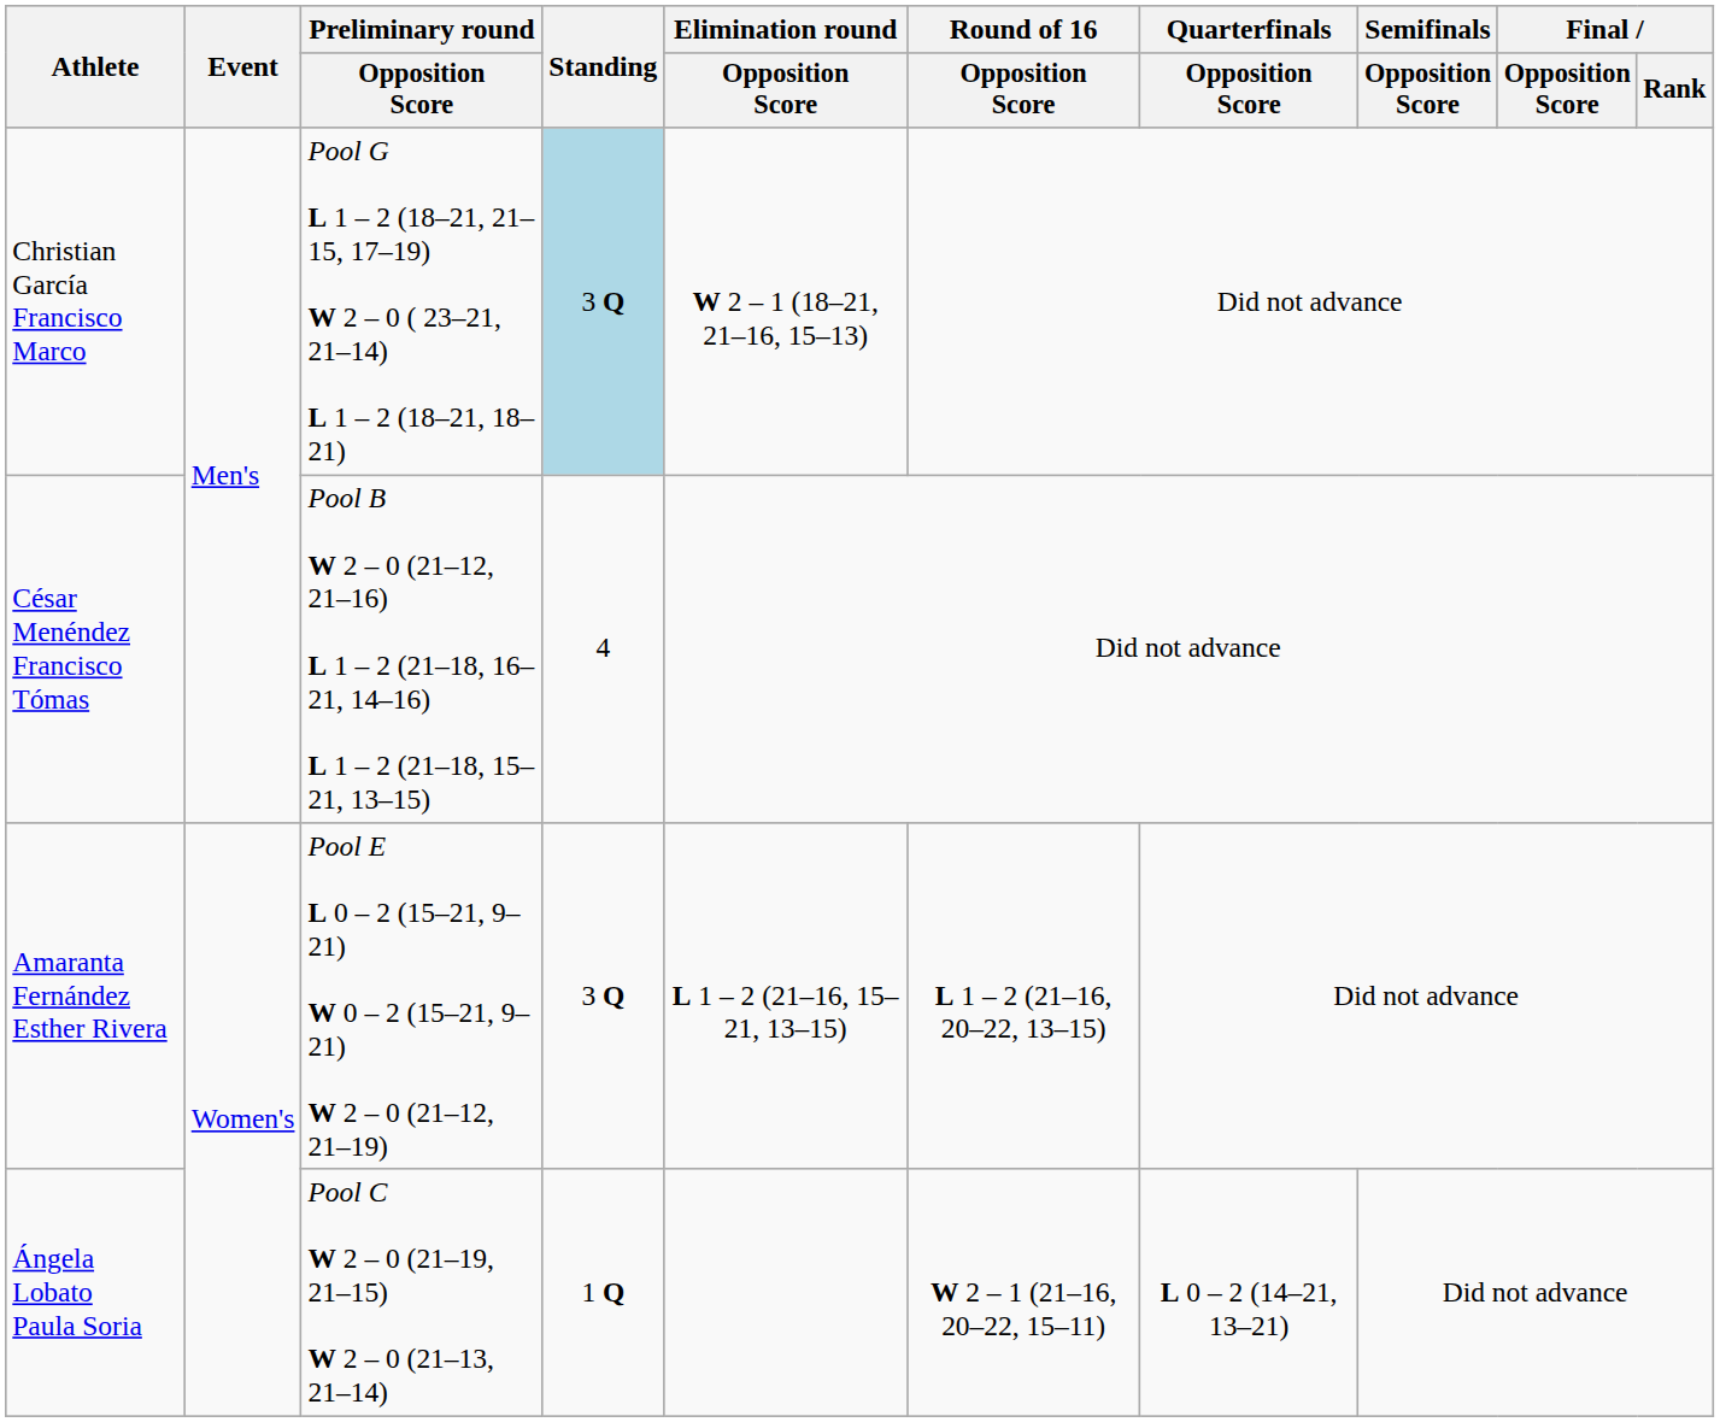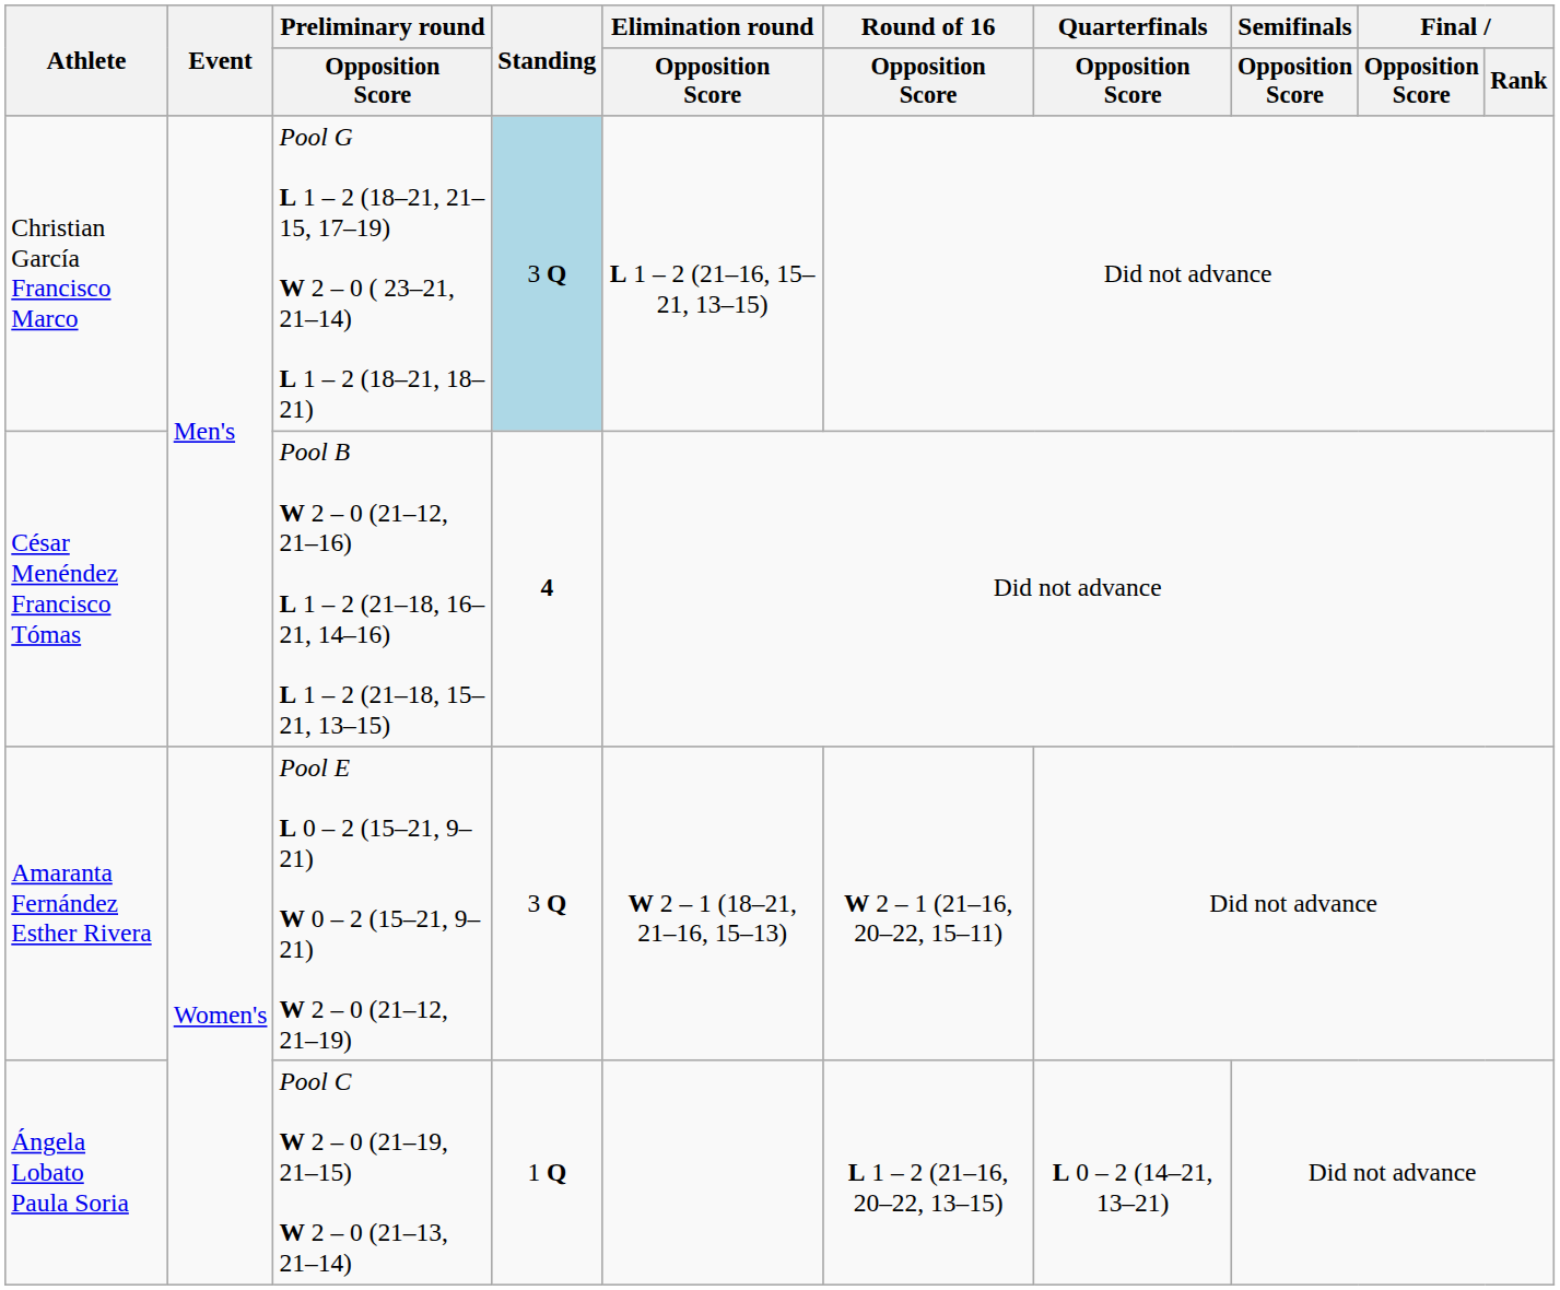 <table class=wikitable style="font-size:90%">
 <tr>
 <th rowspan="2">Athlete</th>
 <th rowspan="2">Event</th>
 <th>Preliminary round</th>
 <th rowspan="2">Standing</th>
 <th>Elimination round</th>
 <th>Round of 16</th>
 <th>Quarterfinals</th>
 <th>Semifinals</th>
 <th colspan=2>Final / </th>
 </tr>
 <tr style="font-size:95%">
 <th>Opposition<br>Score</th>
 <th>Opposition<br>Score</th>
 <th>Opposition<br>Score</th>
 <th>Opposition<br>Score</th>
 <th>Opposition<br>Score</th>
 <th>Opposition<br>Score</th>
 <th>Rank</th>
 </tr>
 <tr align=center>
 <td align=left>Christian García<br><a href='#'>Francisco Marco</a></td>
 <td align=left rowspan=2><a href='#'>Men's</a></td>
 <td align=left><em>Pool G</em><br><br><strong>L</strong> 1 – 2 (18–21, 21–15, 17–19)<br><br><strong>W</strong> 2 – 0 ( 23–21, 21–14)<br><br><strong>L</strong> 1 – 2 (18–21, 18–21)</td>
 <td style="background: lightblue;">3 <strong>Q</strong></td>
-<td><br><strong>W</strong> 2 – 1 (18–21, 21–16, 15–13)</td>
+<td><br><strong>L</strong> 1 – 2 (21–16, 15–21, 13–15)</td>
 <td colspan=5>Did not advance</td>
 </tr>
 <tr align=center>
 <td align=left><a href='#'>César Menéndez</a><br><a href='#'>Francisco Tómas</a></td>
 <td align=left><em>Pool B</em><br><br><strong>W</strong> 2 – 0 (21–12, 21–16)<br><br><strong>L</strong> 1 – 2 (21–18, 16–21, 14–16)<br><br><strong>L</strong> 1 – 2 (21–18, 15–21, 13–15)</td>
-<td>4</td>
+<td><strong>4</strong></td>
 <td colspan=6>Did not advance</td>
 </tr>
 <tr align=center>
 <td align=left><a href='#'>Amaranta Fernández</a><br><a href='#'>Esther Rivera</a></td>
 <td align=left rowspan=2><a href='#'>Women's</a></td>
 <td align=left><em>Pool E</em><br><br><strong>L</strong> 0 – 2 (15–21, 9–21)<br><br><strong>W</strong> 0 – 2 (15–21, 9–21)<br><br><strong>W</strong> 2 – 0 (21–12, 21–19)</td>
 <td>3 <strong>Q</strong></td>
-<td><br><strong>L</strong> 1 – 2 (21–16, 15–21, 13–15)</td>
-<td><br><strong>L</strong> 1 – 2 (21–16, 20–22, 13–15)</td>
+<td><br><strong>W</strong> 2 – 1 (18–21, 21–16, 15–13)</td>
+<td><br><strong>W</strong> 2 – 1 (21–16, 20–22, 15–11)</td>
 <td colspan=4>Did not advance</td>
 </tr>
 <tr align=center>
 <td align=left><a href='#'>Ángela Lobato</a><br><a href='#'>Paula Soria</a></td>
 <td align=left><em>Pool C</em><br><br><strong>W</strong> 2 – 0 (21–19, 21–15)<br><br><strong>W</strong> 2 – 0 (21–13, 21–14)</td>
 <td>1 <strong>Q</strong></td>
 <td></td>
-<td><br><strong>W</strong> 2 – 1 (21–16, 20–22, 15–11)</td>
+<td><br><strong>L</strong> 1 – 2 (21–16, 20–22, 13–15)</td>
 <td><br><strong>L</strong> 0 – 2 (14–21, 13–21)</td>
 <td colspan=3>Did not advance</td>
 </tr>
 </table>
